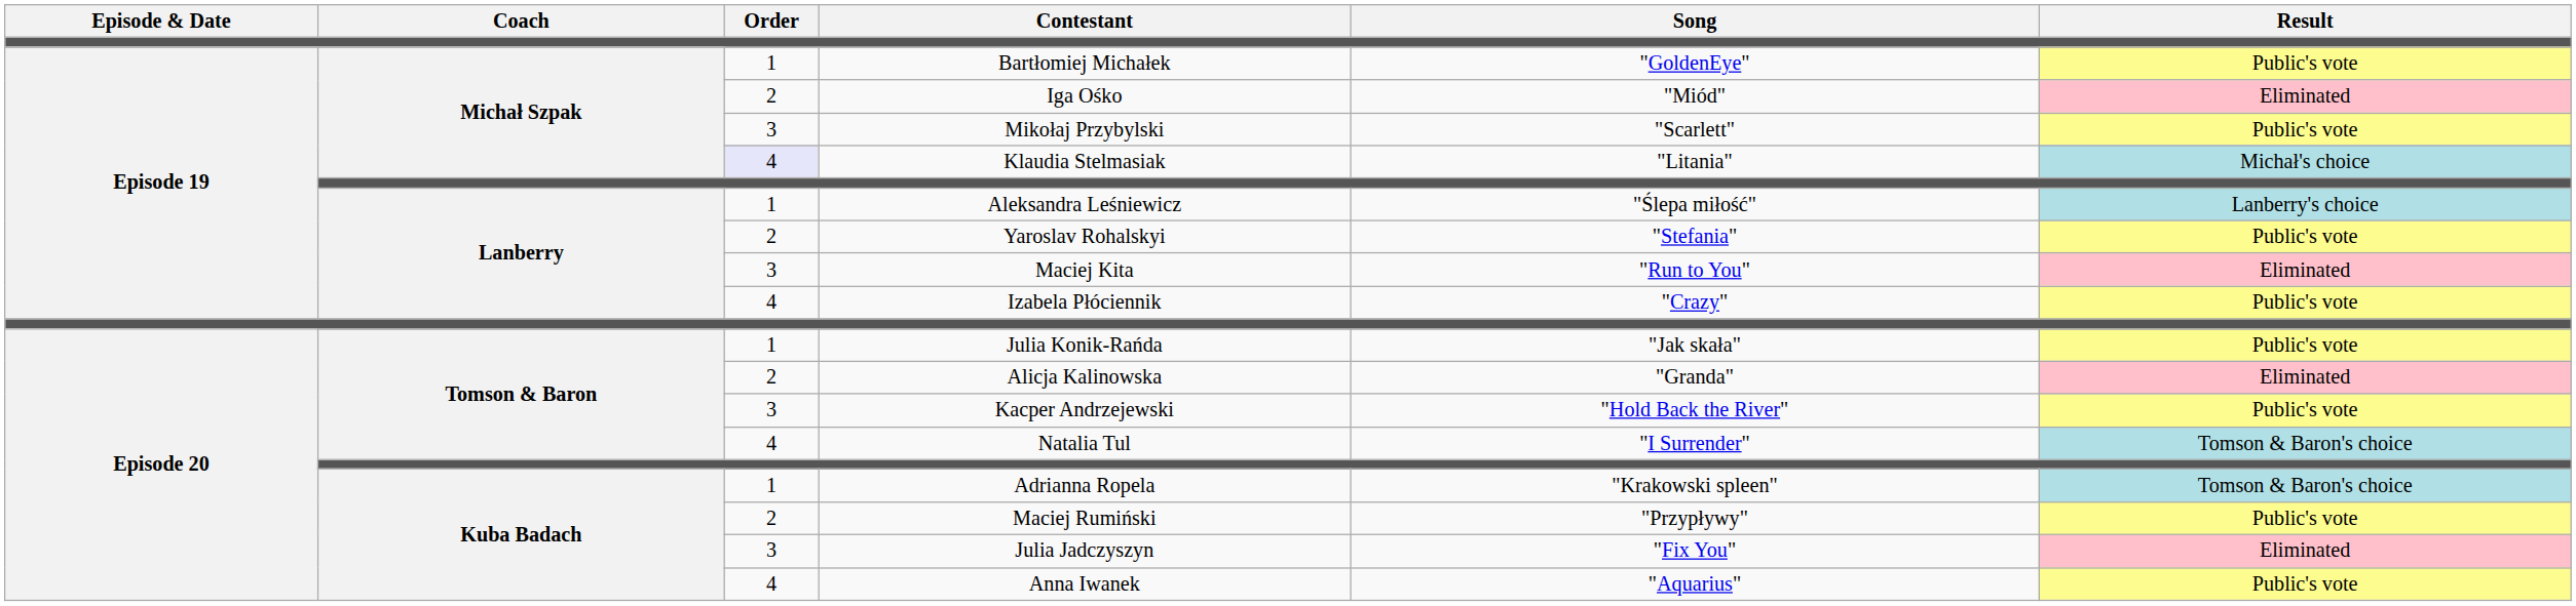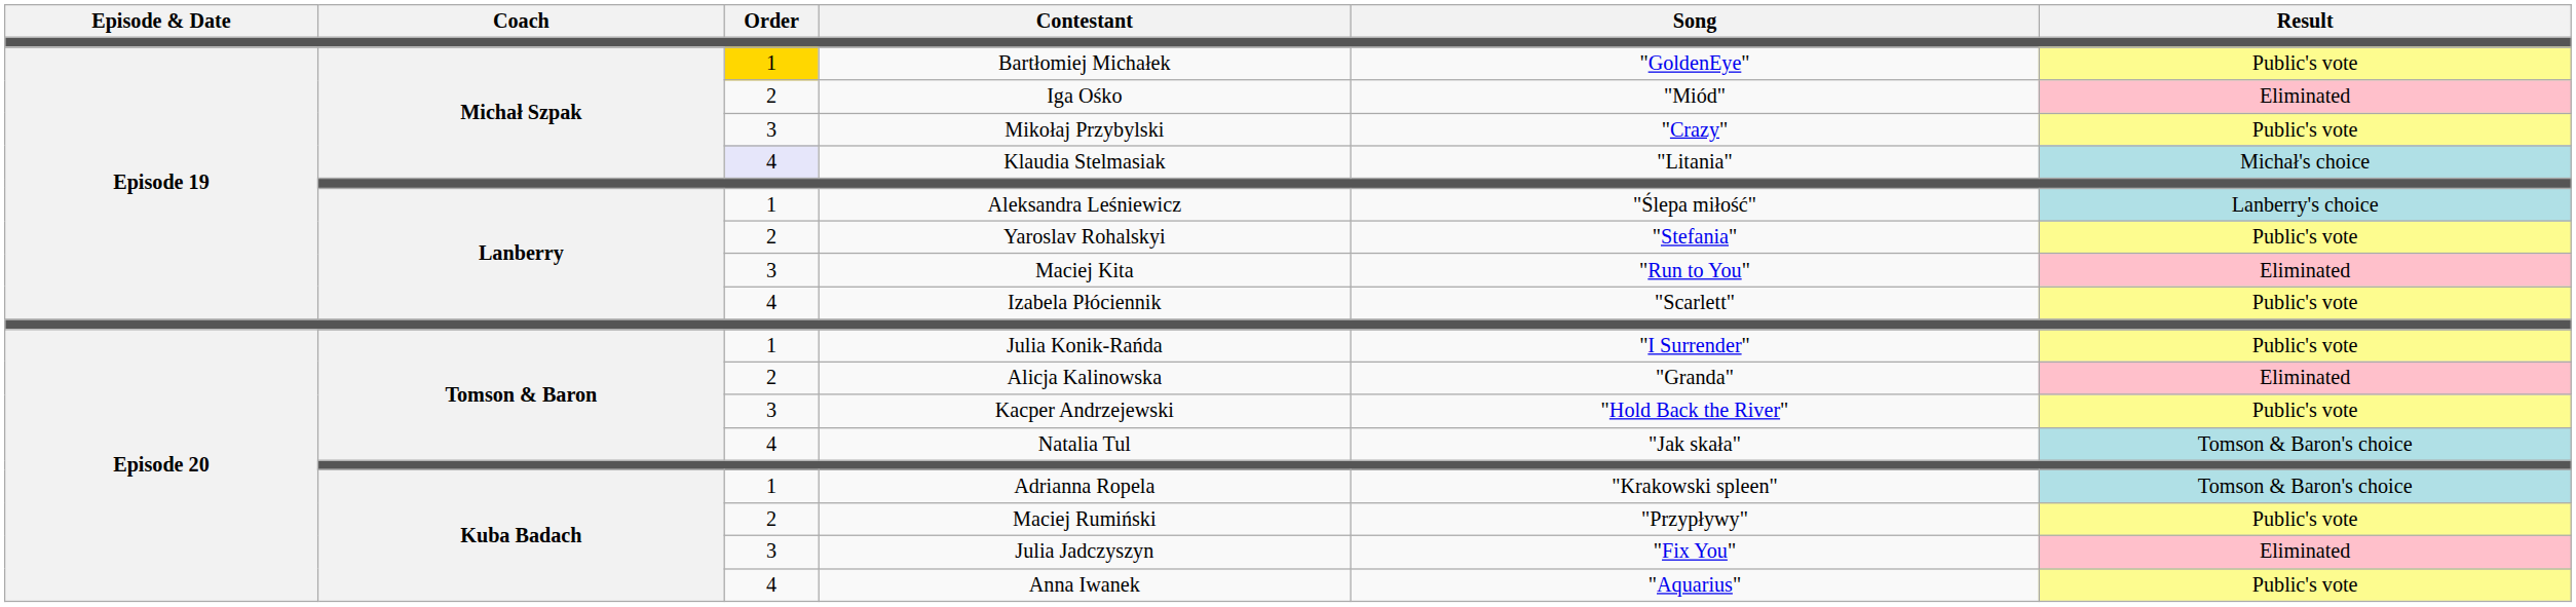 <table class="wikitable" style="text-align:center; width:100%">
 <tr>
 <th scope="col" style="width:10%">Episode & Date</th>
 <th scope="col" style="width:13%">Coach</th>
 <th scope="col" style="width:03%">Order</th>
 <th scope="col" style="width:17%">Contestant</th>
 <th scope="col" style="width:22%">Song</th>
 <th scope="col" style="width:17%">Result</th>
 </tr>
 <tr>
 <td colspan="10" style="background:#555"></td>
 </tr>
 <tr>
 <th rowspan="9">Episode 19 </th>
 <th rowspan="4">Michał Szpak</th>
-<td>1</td>
+<td style="background: gold;">1</td>
 <td>Bartłomiej Michałek</td>
 <td>"<a href='#'>GoldenEye</a>"</td>
 <td style="background:#fdfc8f">Public's vote</td>
 </tr>
 <tr>
 <td>2</td>
 <td>Iga Ośko</td>
 <td>"Miód" </td>
 <td style="background:pink">Eliminated</td>
 </tr>
 <tr>
 <td>3</td>
 <td>Mikołaj Przybylski</td>
-<td>"Scarlett" </td>
+<td>"<a href='#'>Crazy</a>"</td>
 <td style="background:#fdfc8f">Public's vote</td>
 </tr>
 <tr>
 <td style="background: lavender;">4</td>
 <td>Klaudia Stelmasiak</td>
 <td>"Litania" </td>
 <td style="background:#b0e0e6">Michał's choice</td>
 </tr>
 <tr>
 <td colspan="10" style="background:#555"></td>
 </tr>
 <tr>
 <th rowspan="4">Lanberry</th>
 <td>1</td>
 <td>Aleksandra Leśniewicz</td>
 <td>"Ślepa miłość" </td>
 <td style="background:#b0e0e6">Lanberry's choice</td>
 </tr>
 <tr>
 <td>2</td>
 <td>Yaroslav Rohalskyi</td>
 <td>"<a href='#'>Stefania</a>"</td>
 <td style="background:#fdfc8f">Public's vote</td>
 </tr>
 <tr>
 <td>3</td>
 <td>Maciej Kita</td>
 <td>"<a href='#'>Run to You</a>"</td>
 <td style="background:pink">Eliminated</td>
 </tr>
 <tr>
 <td>4</td>
 <td>Izabela Płóciennik</td>
-<td>"<a href='#'>Crazy</a>"</td>
+<td>"Scarlett" </td>
 <td style="background:#fdfc8f">Public's vote</td>
 </tr>
 <tr>
 <td colspan="10" style="background:#555"></td>
 </tr>
 <tr>
 <th rowspan="10">Episode 20 </th>
 </tr>
 <tr>
 <th rowspan="4">Tomson & Baron</th>
 <td>1</td>
 <td>Julia Konik-Rańda</td>
-<td>"Jak skała" </td>
+<td>"<a href='#'>I Surrender</a>"</td>
 <td style="background:#fdfc8f">Public's vote</td>
 </tr>
 <tr>
 <td>2</td>
 <td>Alicja Kalinowska</td>
 <td>"Granda" </td>
 <td style="background:pink">Eliminated</td>
 </tr>
 <tr>
 <td>3</td>
 <td>Kacper Andrzejewski</td>
 <td>"<a href='#'>Hold Back the River</a>"</td>
 <td style="background:#fdfc8f">Public's vote</td>
 </tr>
 <tr>
 <td>4</td>
 <td>Natalia Tul</td>
-<td>"<a href='#'>I Surrender</a>"</td>
+<td>"Jak skała" </td>
 <td style="background:#b0e0e6">Tomson & Baron's choice</td>
 </tr>
 <tr>
 <td colspan="10" style="background:#555"></td>
 </tr>
 <tr>
 <th rowspan="4">Kuba Badach</th>
 <td>1</td>
 <td>Adrianna Ropela</td>
 <td>"Krakowski spleen" </td>
 <td style="background:#b0e0e6">Tomson & Baron's choice</td>
 </tr>
 <tr>
 <td>2</td>
 <td>Maciej Rumiński</td>
 <td>"Przypływy" </td>
 <td style="background:#fdfc8f">Public's vote</td>
 </tr>
 <tr>
 <td>3</td>
 <td>Julia Jadczyszyn</td>
 <td>"<a href='#'>Fix You</a>"</td>
 <td style="background:pink">Eliminated</td>
 </tr>
 <tr>
 <td>4</td>
 <td>Anna Iwanek</td>
 <td>"<a href='#'>Aquarius</a>"</td>
 <td style="background:#fdfc8f">Public's vote</td>
 </tr>
 </table>
